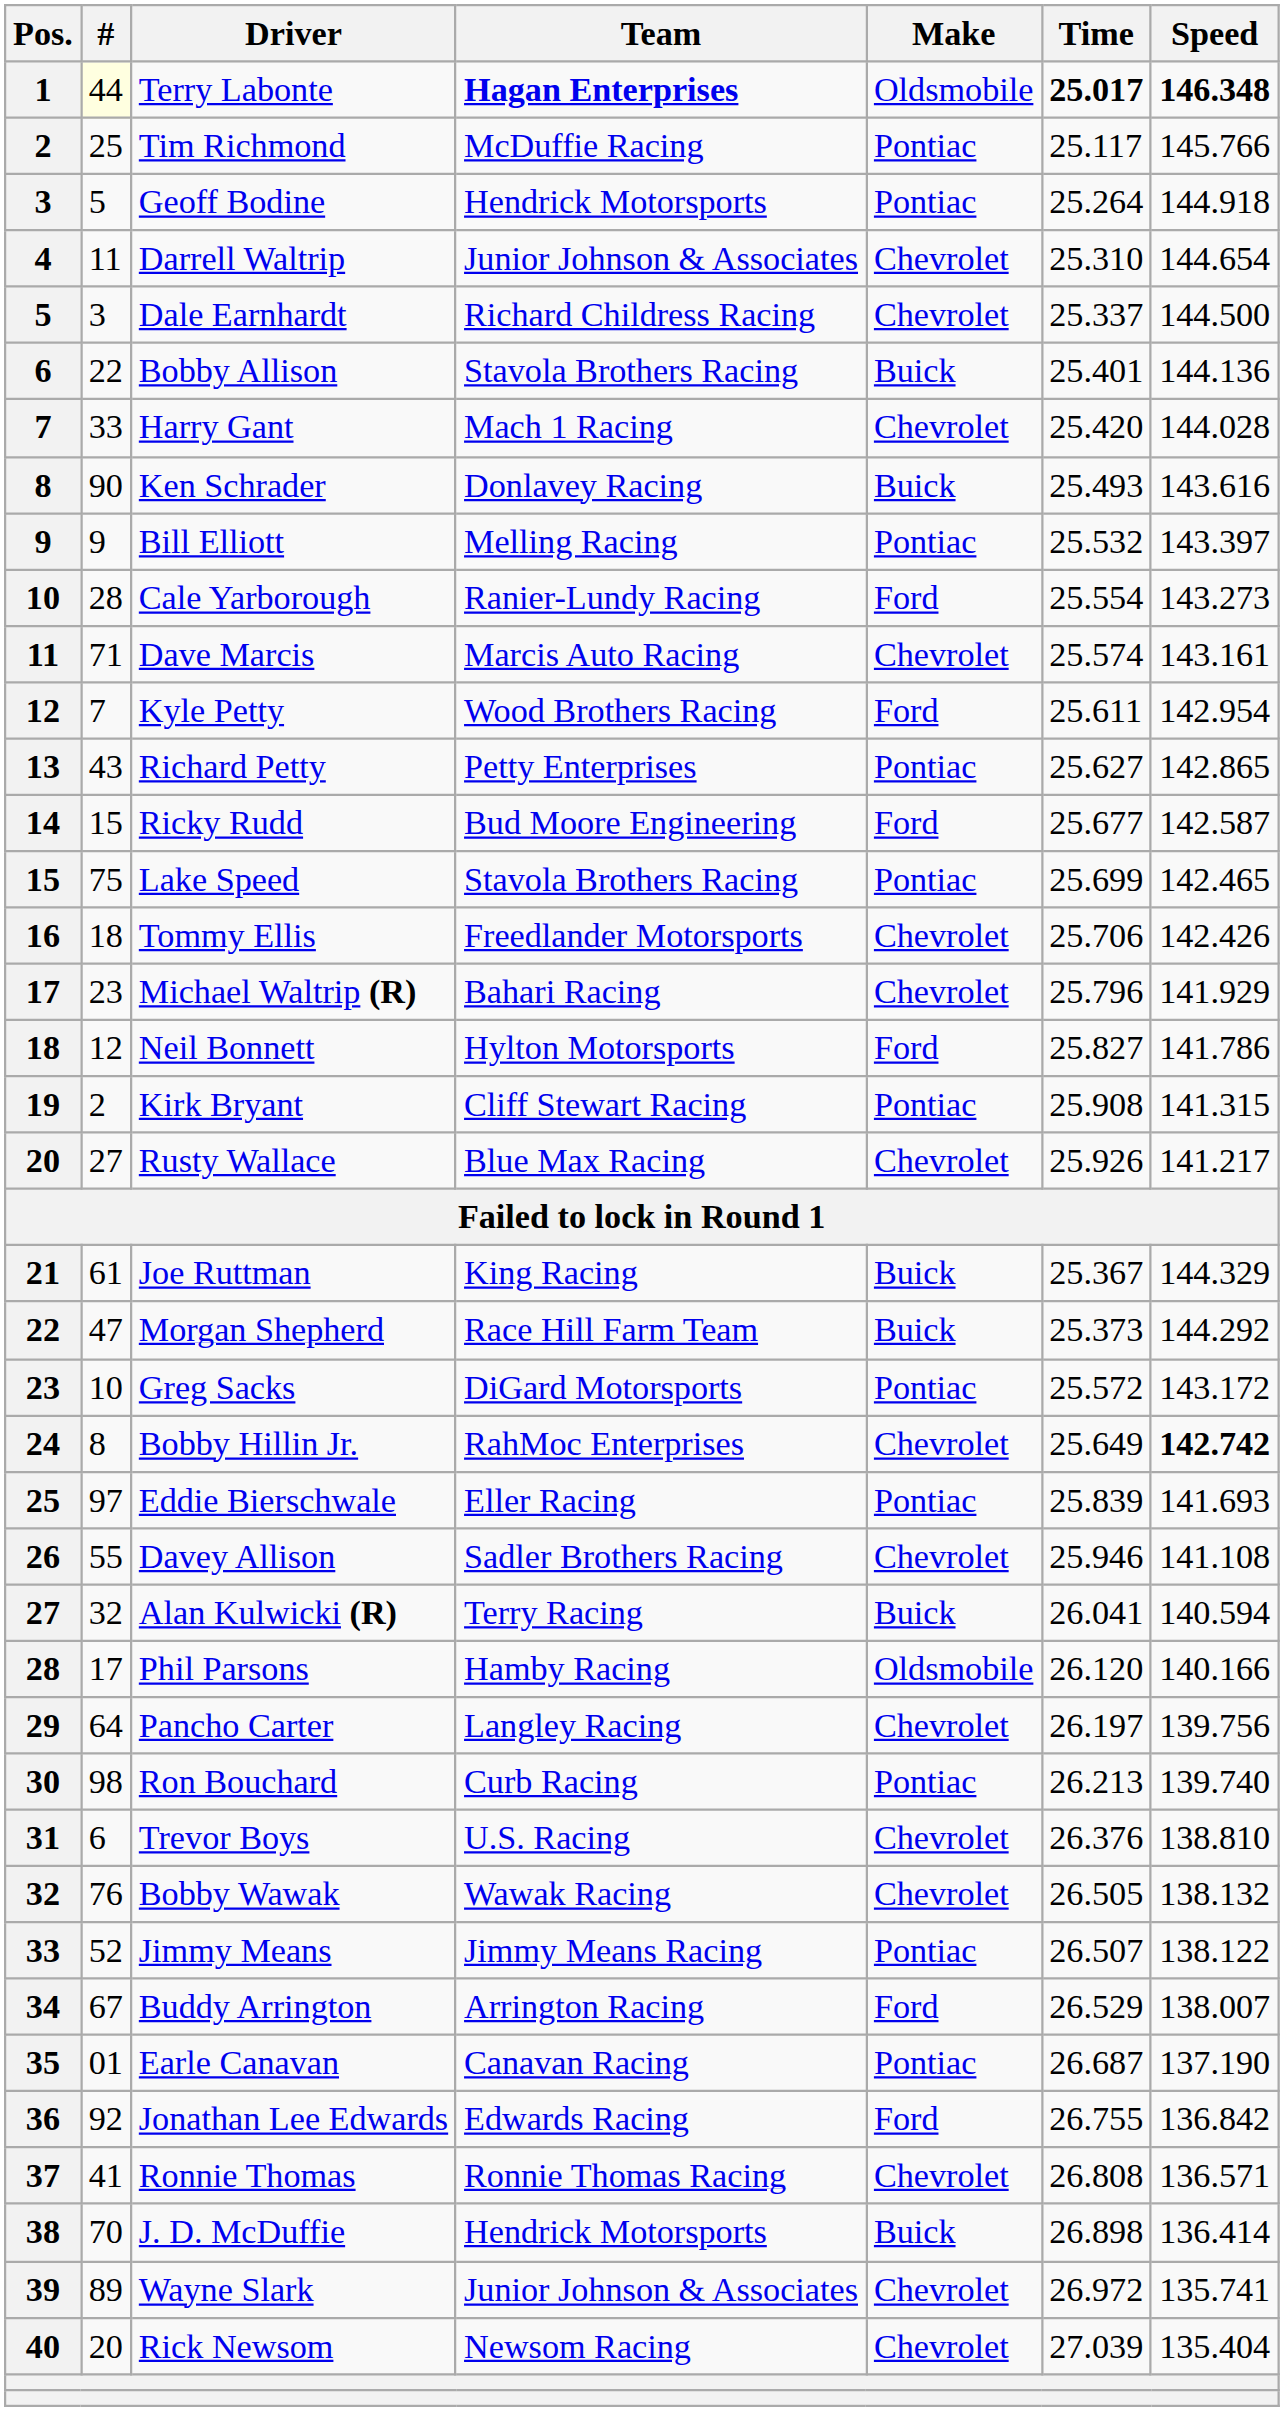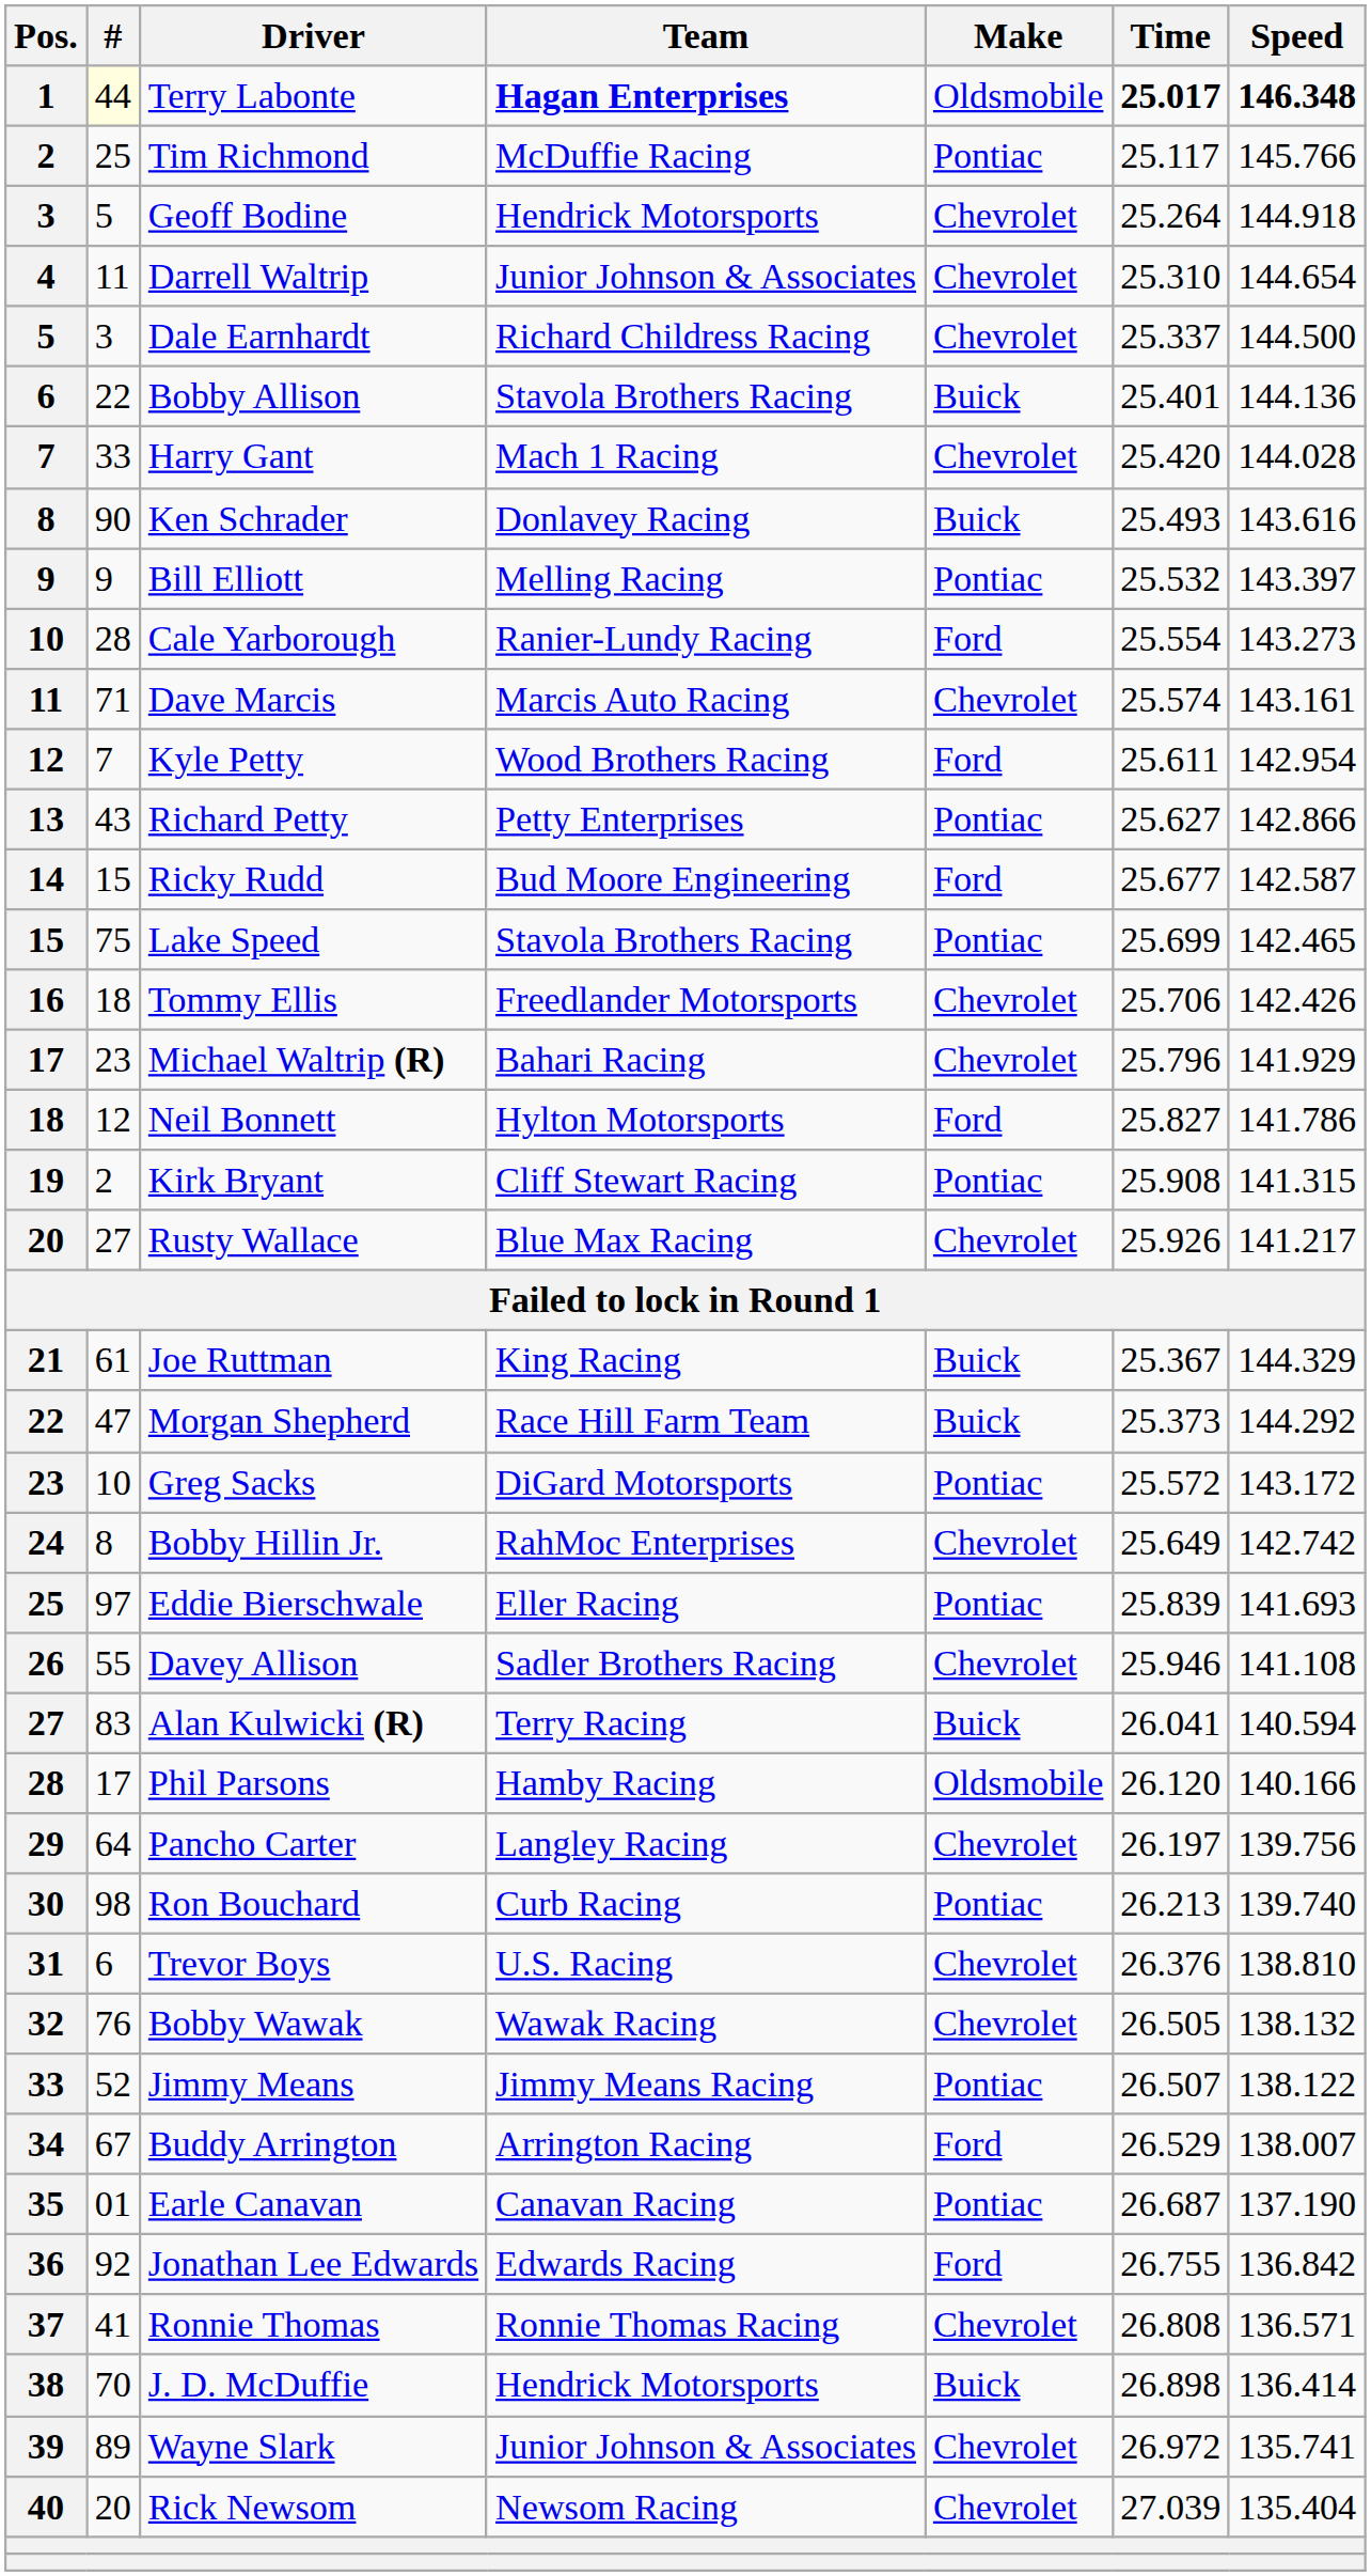 <table class="wikitable" style="font-size:95%">
 <tr>
 <th>Pos.</th>
 <th>#</th>
 <th>Driver</th>
 <th>Team</th>
 <th>Make</th>
 <th>Time</th>
 <th>Speed</th>
 </tr>
 <tr>
 <th>1</th>
 <td style="background: lightyellow;">44</td>
 <td><a href='#'>Terry Labonte</a></td>
 <td><strong><a href='#'>Hagan Enterprises</a></strong></td>
 <td><a href='#'>Oldsmobile</a></td>
 <td><strong>25.017</strong></td>
 <td><strong>146.348</strong></td>
 </tr>
 <tr>
 <th>2</th>
 <td>25</td>
 <td><a href='#'>Tim Richmond</a></td>
 <td><a href='#'>McDuffie Racing</a></td>
 <td><a href='#'>Pontiac</a></td>
 <td>25.117</td>
 <td>145.766</td>
 </tr>
 <tr>
 <th>3</th>
 <td>5</td>
 <td><a href='#'>Geoff Bodine</a></td>
 <td><a href='#'>Hendrick Motorsports</a></td>
-<td><a href='#'>Pontiac</a></td>
+<td><a href='#'>Chevrolet</a></td>
 <td>25.264</td>
 <td>144.918</td>
 </tr>
 <tr>
 <th>4</th>
 <td>11</td>
 <td><a href='#'>Darrell Waltrip</a></td>
 <td><a href='#'>Junior Johnson & Associates</a></td>
 <td><a href='#'>Chevrolet</a></td>
 <td>25.310</td>
 <td>144.654</td>
 </tr>
 <tr>
 <th>5</th>
 <td>3</td>
 <td><a href='#'>Dale Earnhardt</a></td>
 <td><a href='#'>Richard Childress Racing</a></td>
 <td><a href='#'>Chevrolet</a></td>
 <td>25.337</td>
 <td>144.500</td>
 </tr>
 <tr>
 <th>6</th>
 <td>22</td>
 <td><a href='#'>Bobby Allison</a></td>
 <td><a href='#'>Stavola Brothers Racing</a></td>
 <td><a href='#'>Buick</a></td>
 <td>25.401</td>
 <td>144.136</td>
 </tr>
 <tr>
 <th>7</th>
 <td>33</td>
 <td><a href='#'>Harry Gant</a></td>
 <td><a href='#'>Mach 1 Racing</a></td>
 <td><a href='#'>Chevrolet</a></td>
 <td>25.420</td>
 <td>144.028</td>
 </tr>
 <tr>
 <th>8</th>
 <td>90</td>
 <td><a href='#'>Ken Schrader</a></td>
 <td><a href='#'>Donlavey Racing</a></td>
 <td><a href='#'>Buick</a></td>
 <td>25.493</td>
 <td>143.616</td>
 </tr>
 <tr>
 <th>9</th>
 <td>9</td>
 <td><a href='#'>Bill Elliott</a></td>
 <td><a href='#'>Melling Racing</a></td>
 <td><a href='#'>Pontiac</a></td>
 <td>25.532</td>
 <td>143.397</td>
 </tr>
 <tr>
 <th>10</th>
 <td>28</td>
 <td><a href='#'>Cale Yarborough</a></td>
 <td><a href='#'>Ranier-Lundy Racing</a></td>
 <td><a href='#'>Ford</a></td>
 <td>25.554</td>
 <td>143.273</td>
 </tr>
 <tr>
 <th>11</th>
 <td>71</td>
 <td><a href='#'>Dave Marcis</a></td>
 <td><a href='#'>Marcis Auto Racing</a></td>
 <td><a href='#'>Chevrolet</a></td>
 <td>25.574</td>
 <td>143.161</td>
 </tr>
 <tr>
 <th>12</th>
 <td>7</td>
 <td><a href='#'>Kyle Petty</a></td>
 <td><a href='#'>Wood Brothers Racing</a></td>
 <td><a href='#'>Ford</a></td>
 <td>25.611</td>
 <td>142.954</td>
 </tr>
 <tr>
 <th>13</th>
 <td>43</td>
 <td><a href='#'>Richard Petty</a></td>
 <td><a href='#'>Petty Enterprises</a></td>
 <td><a href='#'>Pontiac</a></td>
 <td>25.627</td>
-<td>142.865</td>
+<td>142.866</td>
 </tr>
 <tr>
 <th>14</th>
 <td>15</td>
 <td><a href='#'>Ricky Rudd</a></td>
 <td><a href='#'>Bud Moore Engineering</a></td>
 <td><a href='#'>Ford</a></td>
 <td>25.677</td>
 <td>142.587</td>
 </tr>
 <tr>
 <th>15</th>
 <td>75</td>
 <td><a href='#'>Lake Speed</a></td>
 <td><a href='#'>Stavola Brothers Racing</a></td>
 <td><a href='#'>Pontiac</a></td>
 <td>25.699</td>
 <td>142.465</td>
 </tr>
 <tr>
 <th>16</th>
 <td>18</td>
 <td><a href='#'>Tommy Ellis</a></td>
 <td><a href='#'>Freedlander Motorsports</a></td>
 <td><a href='#'>Chevrolet</a></td>
 <td>25.706</td>
 <td>142.426</td>
 </tr>
 <tr>
 <th>17</th>
 <td>23</td>
 <td><a href='#'>Michael Waltrip</a> <strong>(R)</strong></td>
 <td><a href='#'>Bahari Racing</a></td>
 <td><a href='#'>Chevrolet</a></td>
 <td>25.796</td>
 <td>141.929</td>
 </tr>
 <tr>
 <th>18</th>
 <td>12</td>
 <td><a href='#'>Neil Bonnett</a></td>
 <td><a href='#'>Hylton Motorsports</a></td>
 <td><a href='#'>Ford</a></td>
 <td>25.827</td>
 <td>141.786</td>
 </tr>
 <tr>
 <th>19</th>
 <td>2</td>
 <td><a href='#'>Kirk Bryant</a></td>
 <td><a href='#'>Cliff Stewart Racing</a></td>
 <td><a href='#'>Pontiac</a></td>
 <td>25.908</td>
 <td>141.315</td>
 </tr>
 <tr>
 <th>20</th>
 <td>27</td>
 <td><a href='#'>Rusty Wallace</a></td>
 <td><a href='#'>Blue Max Racing</a></td>
 <td><a href='#'>Chevrolet</a></td>
 <td>25.926</td>
 <td>141.217</td>
 </tr>
 <tr>
 <th colspan="7">Failed to lock in Round 1</th>
 </tr>
 <tr>
 <th>21</th>
 <td>61</td>
 <td><a href='#'>Joe Ruttman</a></td>
 <td><a href='#'>King Racing</a></td>
 <td><a href='#'>Buick</a></td>
 <td>25.367</td>
 <td>144.329</td>
 </tr>
 <tr>
 <th>22</th>
 <td>47</td>
 <td><a href='#'>Morgan Shepherd</a></td>
 <td><a href='#'>Race Hill Farm Team</a></td>
 <td><a href='#'>Buick</a></td>
 <td>25.373</td>
 <td>144.292</td>
 </tr>
 <tr>
 <th>23</th>
 <td>10</td>
 <td><a href='#'>Greg Sacks</a></td>
 <td><a href='#'>DiGard Motorsports</a></td>
 <td><a href='#'>Pontiac</a></td>
 <td>25.572</td>
 <td>143.172</td>
 </tr>
 <tr>
 <th>24</th>
 <td>8</td>
 <td><a href='#'>Bobby Hillin Jr.</a></td>
 <td><a href='#'>RahMoc Enterprises</a></td>
 <td><a href='#'>Chevrolet</a></td>
 <td>25.649</td>
-<td><strong>142.742</strong></td>
+<td>142.742</td>
 </tr>
 <tr>
 <th>25</th>
 <td>97</td>
 <td><a href='#'>Eddie Bierschwale</a></td>
 <td><a href='#'>Eller Racing</a></td>
 <td><a href='#'>Pontiac</a></td>
 <td>25.839</td>
 <td>141.693</td>
 </tr>
 <tr>
 <th>26</th>
 <td>55</td>
 <td><a href='#'>Davey Allison</a></td>
 <td><a href='#'>Sadler Brothers Racing</a></td>
 <td><a href='#'>Chevrolet</a></td>
 <td>25.946</td>
 <td>141.108</td>
 </tr>
 <tr>
 <th>27</th>
-<td>32</td>
+<td>83</td>
 <td><a href='#'>Alan Kulwicki</a> <strong>(R)</strong></td>
 <td><a href='#'>Terry Racing</a></td>
 <td><a href='#'>Buick</a></td>
 <td>26.041</td>
 <td>140.594</td>
 </tr>
 <tr>
 <th>28</th>
 <td>17</td>
 <td><a href='#'>Phil Parsons</a></td>
 <td><a href='#'>Hamby Racing</a></td>
 <td><a href='#'>Oldsmobile</a></td>
 <td>26.120</td>
 <td>140.166</td>
 </tr>
 <tr>
 <th>29</th>
 <td>64</td>
 <td><a href='#'>Pancho Carter</a></td>
 <td><a href='#'>Langley Racing</a></td>
 <td><a href='#'>Chevrolet</a></td>
 <td>26.197</td>
 <td>139.756</td>
 </tr>
 <tr>
 <th>30</th>
 <td>98</td>
 <td><a href='#'>Ron Bouchard</a></td>
 <td><a href='#'>Curb Racing</a></td>
 <td><a href='#'>Pontiac</a></td>
 <td>26.213</td>
 <td>139.740</td>
 </tr>
 <tr>
 <th>31</th>
 <td>6</td>
 <td><a href='#'>Trevor Boys</a></td>
 <td><a href='#'>U.S. Racing</a></td>
 <td><a href='#'>Chevrolet</a></td>
 <td>26.376</td>
 <td>138.810</td>
 </tr>
 <tr>
 <th>32</th>
 <td>76</td>
 <td><a href='#'>Bobby Wawak</a></td>
 <td><a href='#'>Wawak Racing</a></td>
 <td><a href='#'>Chevrolet</a></td>
 <td>26.505</td>
 <td>138.132</td>
 </tr>
 <tr>
 <th>33</th>
 <td>52</td>
 <td><a href='#'>Jimmy Means</a></td>
 <td><a href='#'>Jimmy Means Racing</a></td>
 <td><a href='#'>Pontiac</a></td>
 <td>26.507</td>
 <td>138.122</td>
 </tr>
 <tr>
 <th>34</th>
 <td>67</td>
 <td><a href='#'>Buddy Arrington</a></td>
 <td><a href='#'>Arrington Racing</a></td>
 <td><a href='#'>Ford</a></td>
 <td>26.529</td>
 <td>138.007</td>
 </tr>
 <tr>
 <th>35</th>
 <td>01</td>
 <td><a href='#'>Earle Canavan</a></td>
 <td><a href='#'>Canavan Racing</a></td>
 <td><a href='#'>Pontiac</a></td>
 <td>26.687</td>
 <td>137.190</td>
 </tr>
 <tr>
 <th>36</th>
 <td>92</td>
 <td><a href='#'>Jonathan Lee Edwards</a></td>
 <td><a href='#'>Edwards Racing</a></td>
 <td><a href='#'>Ford</a></td>
 <td>26.755</td>
 <td>136.842</td>
 </tr>
 <tr>
 <th>37</th>
 <td>41</td>
 <td><a href='#'>Ronnie Thomas</a></td>
 <td><a href='#'>Ronnie Thomas Racing</a></td>
 <td><a href='#'>Chevrolet</a></td>
 <td>26.808</td>
 <td>136.571</td>
 </tr>
 <tr>
 <th>38</th>
 <td>70</td>
 <td><a href='#'>J. D. McDuffie</a></td>
 <td><a href='#'>Hendrick Motorsports</a></td>
 <td><a href='#'>Buick</a></td>
 <td>26.898</td>
 <td>136.414</td>
 </tr>
 <tr>
 <th>39</th>
 <td>89</td>
 <td><a href='#'>Wayne Slark</a></td>
 <td><a href='#'>Junior Johnson & Associates</a></td>
 <td><a href='#'>Chevrolet</a></td>
 <td>26.972</td>
 <td>135.741</td>
 </tr>
 <tr>
 <th>40</th>
 <td>20</td>
 <td><a href='#'>Rick Newsom</a></td>
 <td><a href='#'>Newsom Racing</a></td>
 <td><a href='#'>Chevrolet</a></td>
 <td>27.039</td>
 <td>135.404</td>
 </tr>
 <tr>
 <th colspan="7"></th>
 </tr>
 <tr>
 <th colspan="7"></th>
 </tr>
 </table>
